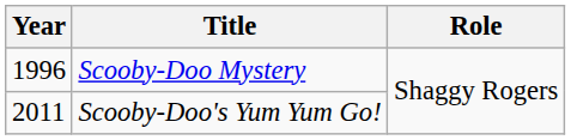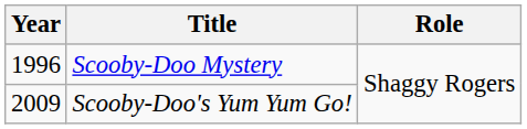 <table class="wikitable sortable">
 <tr>
 <th>Year</th>
 <th>Title</th>
 <th class="unsortable">Role</th>
 </tr>
 <tr>
 <td>1996</td>
 <td><em><a href='#'>Scooby-Doo Mystery</a></em></td>
 <td rowspan="2">Shaggy Rogers</td>
 </tr>
 <tr>
-<td>2011</td>
+<td>2009</td>
 <td><em>Scooby-Doo's Yum Yum Go!</em></td>
 </tr>
 </table>
